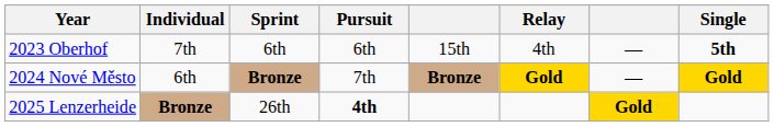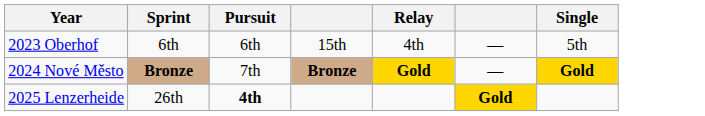 <table class="wikitable" style="font-size:95%; text-align:center;">
 <tr>
 <th>Year</th>
-<th style="width:70px;">Individual</th>
 <th style="width:70px;">Sprint</th>
 <th style="width:70px;">Pursuit</th>
 <th style="width:70px;"></th>
 <th style="width:70px;">Relay</th>
 <th style="width:70px;"></th>
 <th style="width:70px;">Single </th>
 </tr>
 <tr>
 <td align=left> <a href='#'>2023 Oberhof</a></td>
-<td>7th</td>
 <td>6th</td>
 <td>6th</td>
 <td>15th</td>
 <td>4th</td>
 <td>—</td>
-<td><strong>5th</strong></td>
+<td>5th</td>
 </tr>
 <tr>
 <td align=left> <a href='#'>2024 Nové Město</a></td>
-<td>6th</td>
 <td style="background:#cfaa88;"><strong>Bronze</strong></td>
 <td>7th</td>
 <td style="background:#cfaa88;"><strong>Bronze</strong></td>
 <td style="background:gold;"><strong>Gold</strong></td>
 <td>—</td>
 <td style="background:gold;"><strong>Gold</strong></td>
 </tr>
 <tr>
 <td align="left"> <a href='#'>2025 Lenzerheide</a></td>
-<td style="background:#cfaa88;"><strong>Bronze</strong></td>
 <td>26th</td>
 <td><strong>4th</strong></td>
 <td></td>
 <td></td>
 <td style="background:gold;"><strong>Gold</strong></td>
 <td></td>
 </tr>
 </table>
